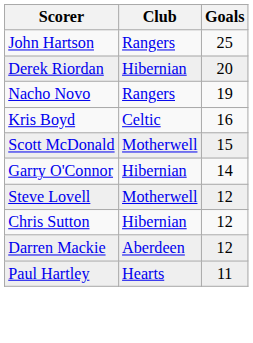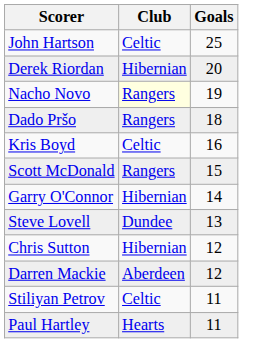 <table class="wikitable sortable">
 <tr>
 <th>Scorer</th>
 <th>Club</th>
 <th>Goals</th>
 </tr>
 <tr>
 <td> <a href='#'>John Hartson</a></td>
-<td><a href='#'>Rangers</a></td>
+<td><a href='#'>Celtic</a></td>
 <td style="text-align:center;">25</td>
 </tr>
 <tr bgcolor="#EFEFEF">
 <td> <a href='#'>Derek Riordan</a></td>
 <td><a href='#'>Hibernian</a></td>
 <td style="text-align:center;">20</td>
 </tr>
 <tr>
 <td> <a href='#'>Nacho Novo</a></td>
+<td style="background: lightyellow;"><a href='#'>Rangers</a></td>
+<td style="text-align:center;">19</td>
+</tr>
+<tr bgcolor="#EFEFEF">
+<td> <a href='#'>Dado Pršo</a></td>
 <td><a href='#'>Rangers</a></td>
-<td style="text-align:center;">19</td>
+<td style="text-align:center;">18</td>
 </tr>
 <tr>
 <td> <a href='#'>Kris Boyd</a></td>
 <td><a href='#'>Celtic</a></td>
 <td style="text-align:center;">16</td>
 </tr>
 <tr bgcolor="#EFEFEF">
 <td> <a href='#'>Scott McDonald</a></td>
-<td><a href='#'>Motherwell</a></td>
+<td><a href='#'>Rangers</a></td>
 <td style="text-align:center;">15</td>
 </tr>
 <tr>
 <td> <a href='#'>Garry O'Connor</a></td>
 <td><a href='#'>Hibernian</a></td>
 <td style="text-align:center;">14</td>
 </tr>
 <tr bgcolor="#EFEFEF">
 <td> <a href='#'>Steve Lovell</a></td>
-<td><a href='#'>Motherwell</a></td>
-<td style="text-align:center;">12</td>
+<td><a href='#'>Dundee</a></td>
+<td style="text-align:center;">13</td>
 </tr>
 <tr>
 <td> <a href='#'>Chris Sutton</a></td>
 <td><a href='#'>Hibernian</a></td>
 <td style="text-align:center;">12</td>
 </tr>
 <tr bgcolor="#EFEFEF">
 <td> <a href='#'>Darren Mackie</a></td>
 <td><a href='#'>Aberdeen</a></td>
 <td style="text-align:center;">12</td>
 </tr>
+<tr>
+<td> <a href='#'>Stiliyan Petrov</a></td>
+<td><a href='#'>Celtic</a></td>
+<td style="text-align:center;">11</td>
+</tr>
 <tr bgcolor="#EFEFEF">
 <td> <a href='#'>Paul Hartley</a></td>
 <td><a href='#'>Hearts</a></td>
 <td style="text-align:center;">11</td>
 </tr>
 </table>
